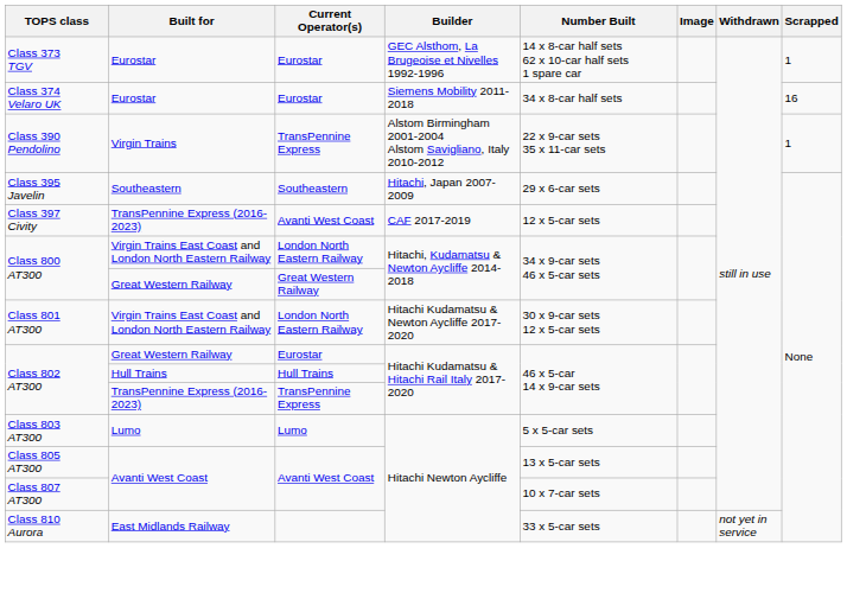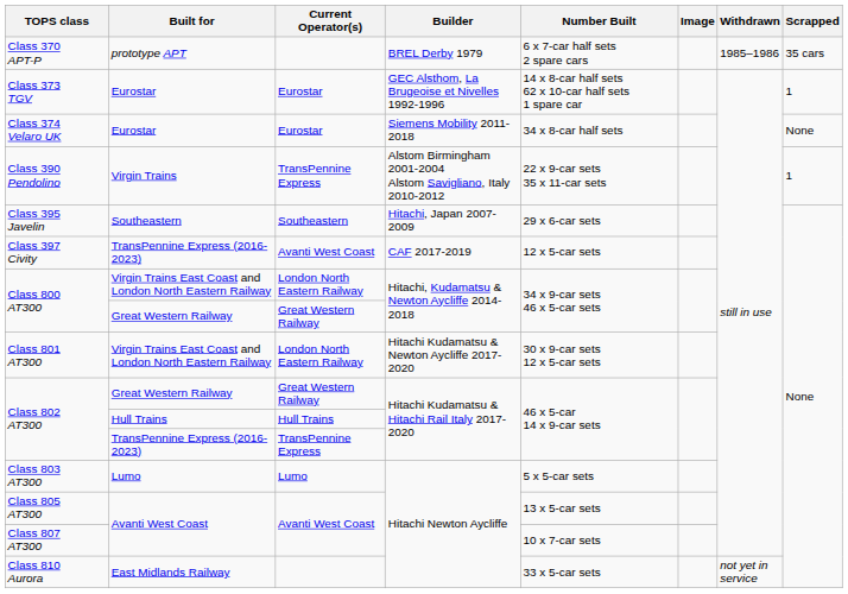 <table class="sort wikitable sortable" width=90%>
 <tr>
 <th width=15%>TOPS class</th>
 <th width=25%>Built for</th>
 <th width=15%>Current Operator(s)</th>
 <th width=20%>Builder</th>
 <th width=30%>Number Built</th>
 <th width=35%>Image</th>
 <th>Withdrawn</th>
 <th width=5%>Scrapped</th>
+</tr>
+<tr>
+<td><a href='#'>Class 370</a><br><em>APT-P</em></td>
+<td><em>prototype <a href='#'>APT</a></em></td>
+<td></td>
+<td><a href='#'>BREL Derby</a> 1979</td>
+<td>6 x 7-car half sets<br>2 spare cars</td>
+<td></td>
+<td>1985–1986</td>
+<td>35 cars</td>
 </tr>
 <tr>
 <td><a href='#'>Class 373</a><br><em><a href='#'>TGV</a></em></td>
 <td><a href='#'>Eurostar</a></td>
 <td><a href='#'>Eurostar</a></td>
 <td><a href='#'>GEC Alsthom</a>, <a href='#'>La Brugeoise et Nivelles</a> 1992-1996</td>
 <td>14 x 8-car half sets<br>62 x 10-car half sets<br>1 spare car</td>
 <td></td>
 <td rowspan="14"><em>still in use</em></td>
 <td>1</td>
 </tr>
 <tr>
 <td><a href='#'>Class 374</a><br><em><a href='#'>Velaro UK</a></em></td>
 <td><a href='#'>Eurostar</a></td>
 <td><a href='#'>Eurostar</a></td>
 <td><a href='#'>Siemens Mobility</a> 2011-2018</td>
 <td>34 x 8-car half sets</td>
 <td></td>
-<td>16</td>
+<td>None</td>
 </tr>
 <tr>
 <td><a href='#'>Class 390</a><br><em><a href='#'>Pendolino</a></em></td>
 <td><a href='#'>Virgin Trains</a></td>
 <td><a href='#'>TransPennine Express</a></td>
 <td>Alstom Birmingham 2001-2004<br>Alstom <a href='#'>Savigliano</a>, Italy 2010-2012</td>
 <td>22 x 9-car sets<br>35 x 11-car sets</td>
 <td></td>
 <td>1</td>
 </tr>
 <tr>
 <td><a href='#'>Class 395</a><br><em>Javelin</em></td>
 <td><a href='#'>Southeastern</a></td>
 <td><a href='#'>Southeastern</a></td>
 <td><a href='#'>Hitachi</a>, Japan 2007-2009</td>
 <td>29 x 6-car sets</td>
 <td></td>
 <td rowspan=12>None</td>
 </tr>
 <tr>
 <td><a href='#'>Class 397</a><br><em>Civity</em></td>
 <td><a href='#'>TransPennine Express (2016-2023)</a></td>
 <td><a href='#'>Avanti West Coast</a></td>
 <td><a href='#'>CAF</a> 2017-2019</td>
 <td>12 x 5-car sets</td>
 <td></td>
 </tr>
 <tr>
 <td rowspan=2><a href='#'>Class 800</a><br><em>AT300</em></td>
 <td><a href='#'>Virgin Trains East Coast</a> and <a href='#'>London North Eastern Railway</a></td>
 <td><a href='#'>London North Eastern Railway</a></td>
 <td rowspan=2>Hitachi, <a href='#'>Kudamatsu</a> & <a href='#'>Newton Aycliffe</a> 2014-2018</td>
 <td rowspan=2>34 x 9-car sets<br>46 x 5-car sets</td>
 <td rowspan=2></td>
 </tr>
 <tr>
 <td><a href='#'>Great Western Railway</a></td>
 <td><a href='#'>Great Western Railway</a></td>
 </tr>
 <tr>
 <td><a href='#'>Class 801</a><br><em>AT300</em></td>
 <td><a href='#'>Virgin Trains East Coast</a> and <a href='#'>London North Eastern Railway</a></td>
 <td><a href='#'>London North Eastern Railway</a></td>
 <td>Hitachi Kudamatsu & Newton Aycliffe 2017-2020</td>
 <td>30 x 9-car sets<br>12 x 5-car sets</td>
 <td></td>
 </tr>
 <tr>
 <td rowspan=3><a href='#'>Class 802</a><br><em>AT300</em></td>
 <td><a href='#'>Great Western Railway</a></td>
-<td><a href='#'>Eurostar</a></td>
+<td><a href='#'>Great Western Railway</a></td>
 <td rowspan=3>Hitachi Kudamatsu & <a href='#'>Hitachi Rail Italy</a> 2017-2020</td>
 <td rowspan=3>46 x 5-car<br>14 x 9-car sets</td>
 <td rowspan=3></td>
 </tr>
 <tr>
 <td><a href='#'>Hull Trains</a></td>
 <td><a href='#'>Hull Trains</a></td>
 </tr>
 <tr>
 <td><a href='#'>TransPennine Express (2016-2023)</a></td>
 <td><a href='#'>TransPennine Express</a></td>
 </tr>
 <tr>
 <td><a href='#'>Class 803</a><br><em>AT300</em></td>
 <td><a href='#'>Lumo</a></td>
 <td><a href='#'>Lumo</a></td>
 <td rowspan=4>Hitachi Newton Aycliffe</td>
 <td>5 x 5-car sets</td>
 <td></td>
 </tr>
 <tr>
 <td><a href='#'>Class 805</a><br><em>AT300</em></td>
 <td rowspan=2><a href='#'>Avanti West Coast</a></td>
 <td rowspan=2><a href='#'>Avanti West Coast</a></td>
 <td>13 x 5-car sets</td>
 <td></td>
 </tr>
 <tr>
 <td><a href='#'>Class 807</a><br><em>AT300</em> </td>
 <td>10 x 7-car sets</td>
 <td></td>
 </tr>
 <tr>
 <td><a href='#'>Class 810</a><br><em>Aurora</em></td>
 <td><a href='#'>East Midlands Railway</a></td>
 <td></td>
 <td>33 x 5-car sets</td>
 <td></td>
 <td><em>not yet in service</em></td>
 </tr>
 </table>
